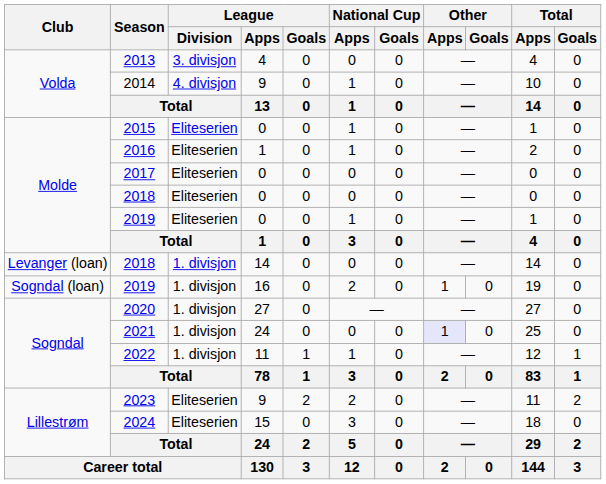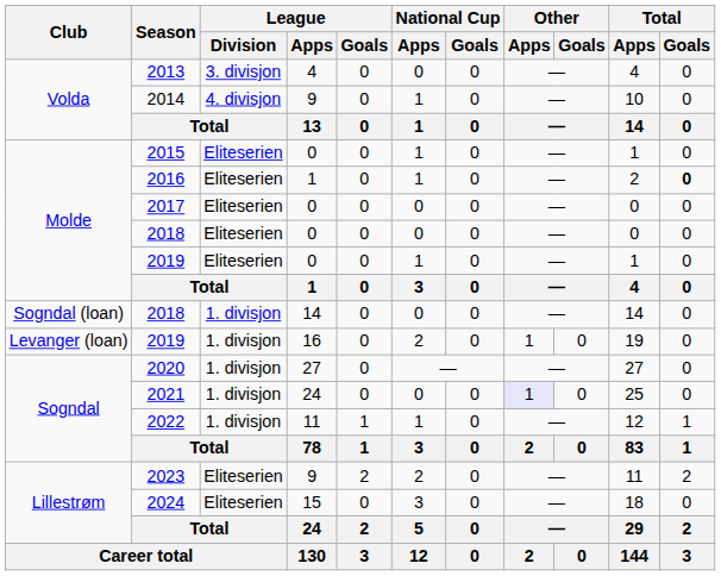 <table class="wikitable" style="text-align: center;">
 <tr>
 <th rowspan="2">Club</th>
 <th rowspan="2">Season</th>
 <th colspan="3">League</th>
 <th colspan="2">National Cup</th>
 <th colspan="2">Other</th>
 <th colspan="2">Total</th>
 </tr>
 <tr>
 <th>Division</th>
 <th>Apps</th>
 <th>Goals</th>
 <th>Apps</th>
 <th>Goals</th>
 <th>Apps</th>
 <th>Goals</th>
 <th>Apps</th>
 <th>Goals</th>
 </tr>
 <tr>
 <td rowspan="3"><a href='#'>Volda</a></td>
 <td><a href='#'>2013</a></td>
 <td><a href='#'>3. divisjon</a></td>
 <td>4</td>
 <td>0</td>
 <td>0</td>
 <td>0</td>
 <td colspan="2">—</td>
 <td>4</td>
 <td>0</td>
 </tr>
 <tr>
 <td>2014</td>
 <td><a href='#'>4. divisjon</a></td>
 <td>9</td>
 <td>0</td>
 <td>1</td>
 <td>0</td>
 <td colspan="2">—</td>
 <td>10</td>
 <td>0</td>
 </tr>
 <tr>
 <th colspan="2">Total</th>
 <th>13</th>
 <th>0</th>
 <th>1</th>
 <th>0</th>
 <th colspan="2">—</th>
 <th>14</th>
 <th>0</th>
 </tr>
 <tr>
 <td rowspan="6"><a href='#'>Molde</a></td>
 <td><a href='#'>2015</a></td>
 <td><a href='#'>Eliteserien</a></td>
 <td>0</td>
 <td>0</td>
 <td>1</td>
 <td>0</td>
 <td colspan="2">—</td>
 <td>1</td>
 <td>0</td>
 </tr>
 <tr>
 <td><a href='#'>2016</a></td>
 <td>Eliteserien</td>
 <td>1</td>
 <td>0</td>
 <td>1</td>
 <td>0</td>
 <td colspan="2">—</td>
 <td>2</td>
-<td>0</td>
+<td><strong>0</strong></td>
 </tr>
 <tr>
 <td><a href='#'>2017</a></td>
 <td>Eliteserien</td>
 <td>0</td>
 <td>0</td>
 <td>0</td>
 <td>0</td>
 <td colspan="2">—</td>
 <td>0</td>
 <td>0</td>
 </tr>
 <tr>
 <td><a href='#'>2018</a></td>
 <td>Eliteserien</td>
 <td>0</td>
 <td>0</td>
 <td>0</td>
 <td>0</td>
 <td colspan="2">—</td>
 <td>0</td>
 <td>0</td>
 </tr>
 <tr>
 <td><a href='#'>2019</a></td>
 <td>Eliteserien</td>
 <td>0</td>
 <td>0</td>
 <td>1</td>
 <td>0</td>
 <td colspan="2">—</td>
 <td>1</td>
 <td>0</td>
 </tr>
 <tr>
 <th colspan="2">Total</th>
 <th>1</th>
 <th>0</th>
 <th>3</th>
 <th>0</th>
 <th colspan="2">—</th>
 <th>4</th>
 <th>0</th>
 </tr>
 <tr>
-<td><a href='#'>Levanger</a> (loan)</td>
+<td><a href='#'>Sogndal</a> (loan)</td>
 <td><a href='#'>2018</a></td>
 <td><a href='#'>1. divisjon</a></td>
 <td>14</td>
 <td>0</td>
 <td>0</td>
 <td>0</td>
 <td colspan="2">—</td>
 <td>14</td>
 <td>0</td>
 </tr>
 <tr>
-<td><a href='#'>Sogndal</a> (loan)</td>
+<td><a href='#'>Levanger</a> (loan)</td>
 <td><a href='#'>2019</a></td>
 <td>1. divisjon</td>
 <td>16</td>
 <td>0</td>
 <td>2</td>
 <td>0</td>
 <td>1</td>
 <td>0</td>
 <td>19</td>
 <td>0</td>
 </tr>
 <tr>
 <td rowspan="4"><a href='#'>Sogndal</a></td>
 <td><a href='#'>2020</a></td>
 <td>1. divisjon</td>
 <td>27</td>
 <td>0</td>
 <td colspan="2">—</td>
 <td colspan="2">—</td>
 <td>27</td>
 <td>0</td>
 </tr>
 <tr>
 <td><a href='#'>2021</a></td>
 <td>1. divisjon</td>
 <td>24</td>
 <td>0</td>
 <td>0</td>
 <td>0</td>
 <td style="background: lavender;">1</td>
 <td>0</td>
 <td>25</td>
 <td>0</td>
 </tr>
 <tr>
 <td><a href='#'>2022</a></td>
 <td>1. divisjon</td>
 <td>11</td>
 <td>1</td>
 <td>1</td>
 <td>0</td>
 <td colspan="2">—</td>
 <td>12</td>
 <td>1</td>
 </tr>
 <tr>
 <th colspan="2">Total</th>
 <th>78</th>
 <th>1</th>
 <th>3</th>
 <th>0</th>
 <th>2</th>
 <th>0</th>
 <th>83</th>
 <th>1</th>
 </tr>
 <tr>
 <td rowspan="3"><a href='#'>Lillestrøm</a></td>
 <td><a href='#'>2023</a></td>
 <td>Eliteserien</td>
 <td>9</td>
 <td>2</td>
 <td>2</td>
 <td>0</td>
 <td colspan="2">—</td>
 <td>11</td>
 <td>2</td>
 </tr>
 <tr>
 <td><a href='#'>2024</a></td>
 <td>Eliteserien</td>
 <td>15</td>
 <td>0</td>
 <td>3</td>
 <td>0</td>
 <td colspan="2">—</td>
 <td>18</td>
 <td>0</td>
 </tr>
 <tr>
 <th colspan="2">Total</th>
 <th>24</th>
 <th>2</th>
 <th>5</th>
 <th>0</th>
 <th colspan="2">—</th>
 <th>29</th>
 <th>2</th>
 </tr>
 <tr>
 <th colspan="3">Career total</th>
 <th>130</th>
 <th>3</th>
 <th>12</th>
 <th>0</th>
 <th>2</th>
 <th>0</th>
 <th>144</th>
 <th>3</th>
 </tr>
 </table>
